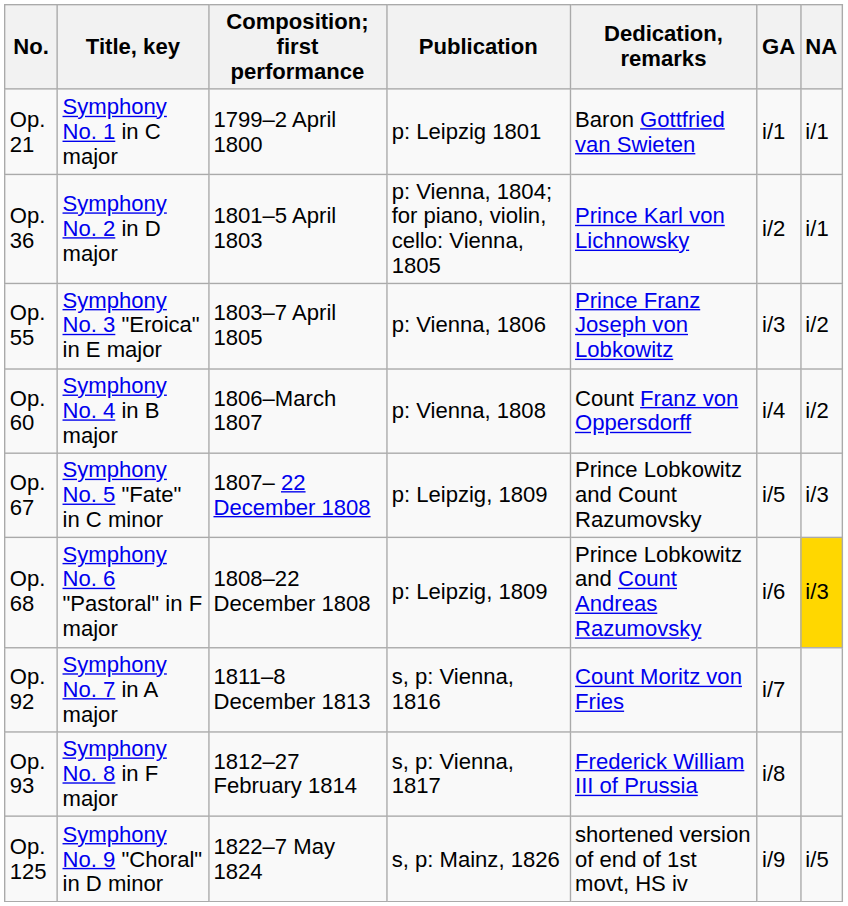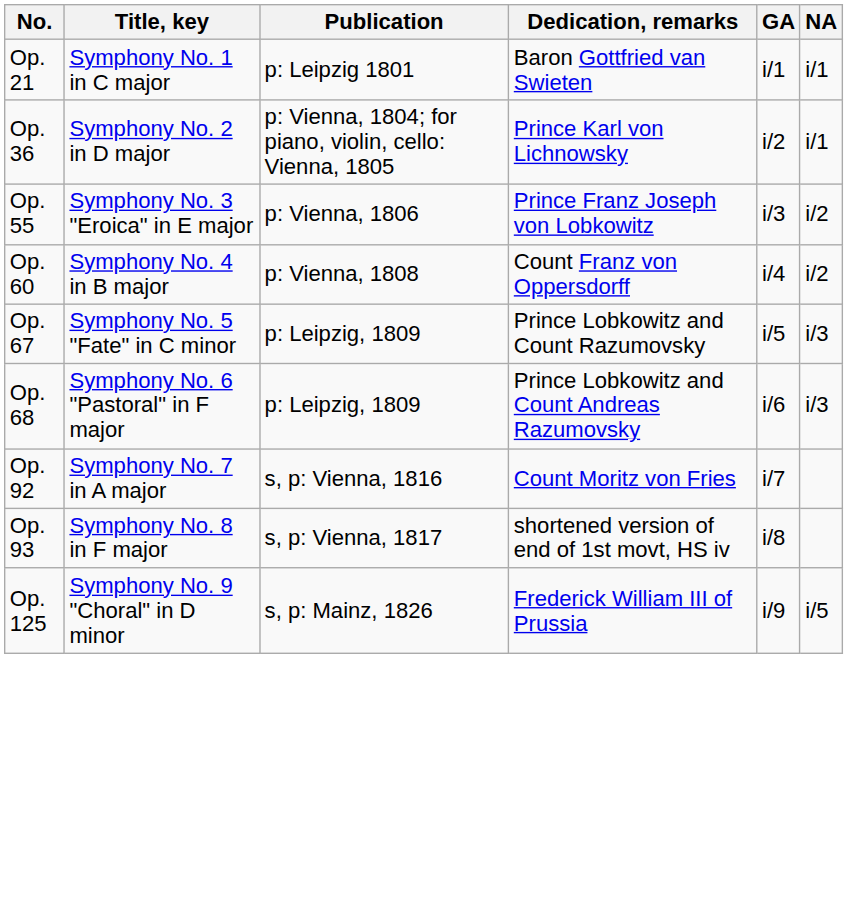 <table class="wikitable sortable">
 <tr>
 <th>No.</th>
 <th>Title, key</th>
-<th>Composition; first performance</th>
 <th>Publication</th>
 <th>Dedication, remarks</th>
 <th class="unsortable">GA</th>
 <th class="unsortable">NA</th>
 </tr>
 <tr>
 <td>Op. 21</td>
 <td><a href='#'>Symphony No. 1</a> in C major</td>
-<td data-sort-value="1799">1799–2 April 1800</td>
 <td data-sort-value="1801">p: Leipzig 1801</td>
 <td>Baron <a href='#'>Gottfried van Swieten</a></td>
 <td>i/1</td>
 <td>i/1</td>
 </tr>
 <tr>
 <td>Op. 36</td>
 <td><a href='#'>Symphony No. 2</a> in D major</td>
-<td data-sort-value="1801">1801–5 April 1803</td>
 <td data-sort-value="1804">p: Vienna, 1804; for piano, violin, cello: Vienna, 1805</td>
 <td><a href='#'>Prince Karl von Lichnowsky</a></td>
 <td>i/2</td>
 <td>i/1</td>
 </tr>
 <tr>
 <td>Op. 55</td>
 <td><a href='#'>Symphony No. 3</a> "Eroica" in E major</td>
-<td data-sort-value="1803">1803–7 April 1805</td>
 <td data-sort-value="1806">p: Vienna, 1806</td>
 <td><a href='#'>Prince Franz Joseph von Lobkowitz</a></td>
 <td>i/3</td>
 <td>i/2</td>
 </tr>
 <tr>
 <td>Op. 60</td>
 <td><a href='#'>Symphony No. 4</a> in B major</td>
-<td data-sort-value="1806">1806–March 1807</td>
 <td data-sort-value="1808">p: Vienna, 1808</td>
 <td>Count <a href='#'>Franz von Oppersdorff</a></td>
 <td>i/4</td>
 <td>i/2</td>
 </tr>
 <tr>
 <td>Op. 67</td>
 <td><a href='#'>Symphony No. 5</a> "Fate" in C minor</td>
-<td data-sort-value="1807">1807– <a href='#'>22 December 1808</a></td>
 <td data-sort-value="1809">p: Leipzig, 1809</td>
 <td>Prince Lobkowitz and Count Razumovsky</td>
 <td>i/5</td>
 <td>i/3</td>
 </tr>
 <tr>
 <td>Op. 68</td>
 <td><a href='#'>Symphony No. 6</a> "Pastoral" in F major</td>
-<td data-sort-value="1808">1808–22 December 1808</td>
 <td data-sort-value="1809">p: Leipzig, 1809</td>
 <td>Prince Lobkowitz and <a href='#'>Count Andreas Razumovsky</a></td>
 <td>i/6</td>
-<td style="background: gold;">i/3</td>
+<td>i/3</td>
 </tr>
 <tr>
 <td>Op. 92</td>
 <td><a href='#'>Symphony No. 7</a> in A major</td>
-<td data-sort-value="1811">1811–8 December 1813</td>
 <td data-sort-value="1816">s, p: Vienna, 1816</td>
 <td><a href='#'>Count Moritz von Fries</a></td>
 <td>i/7</td>
 <td></td>
 </tr>
 <tr>
 <td>Op. 93</td>
 <td><a href='#'>Symphony No. 8</a> in F major</td>
-<td data-sort-value="1812">1812–27 February 1814</td>
 <td data-sort-value="1817">s, p: Vienna, 1817</td>
-<td><a href='#'>Frederick William III of Prussia</a></td>
+<td>shortened version of end of 1st movt, HS iv</td>
 <td>i/8</td>
 <td></td>
 </tr>
 <tr>
 <td>Op. 125</td>
 <td><a href='#'>Symphony No. 9</a> "Choral" in D minor</td>
-<td data-sort-value="1822">1822–7 May 1824</td>
 <td data-sort-value="1826">s, p: Mainz, 1826</td>
-<td>shortened version of end of 1st movt, HS iv</td>
+<td><a href='#'>Frederick William III of Prussia</a></td>
 <td>i/9</td>
 <td>i/5</td>
 </tr>
 </table>
